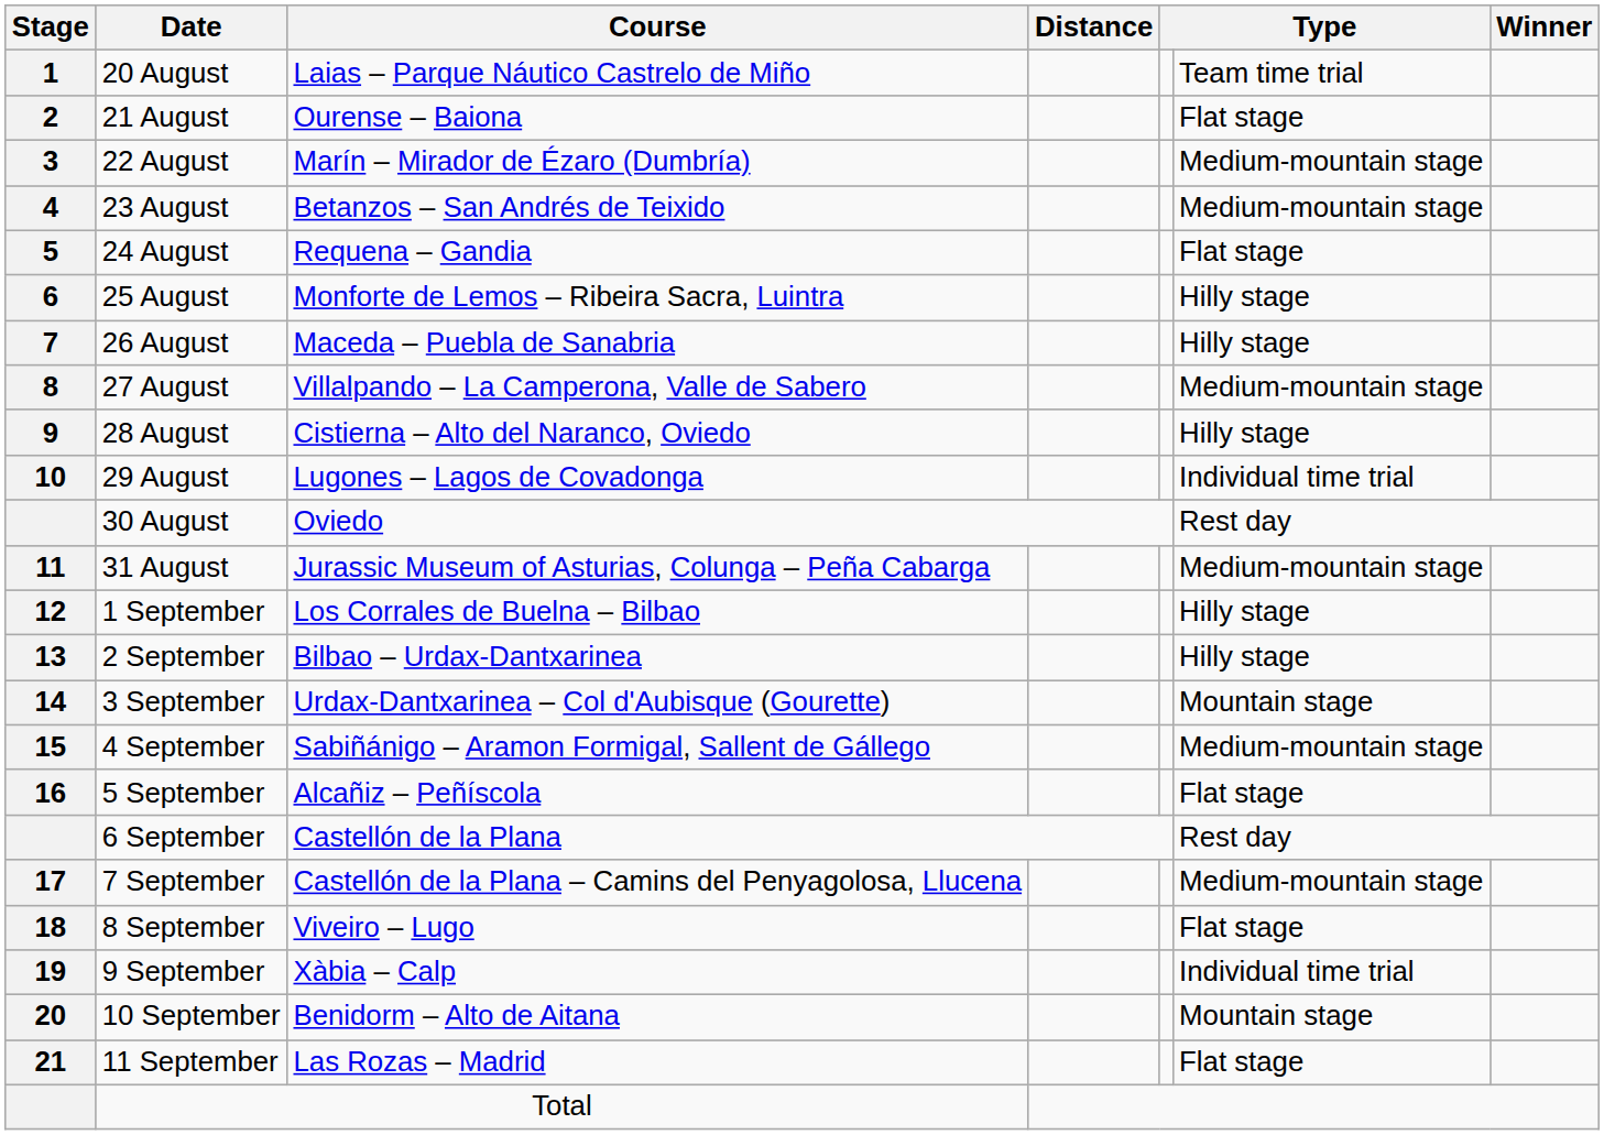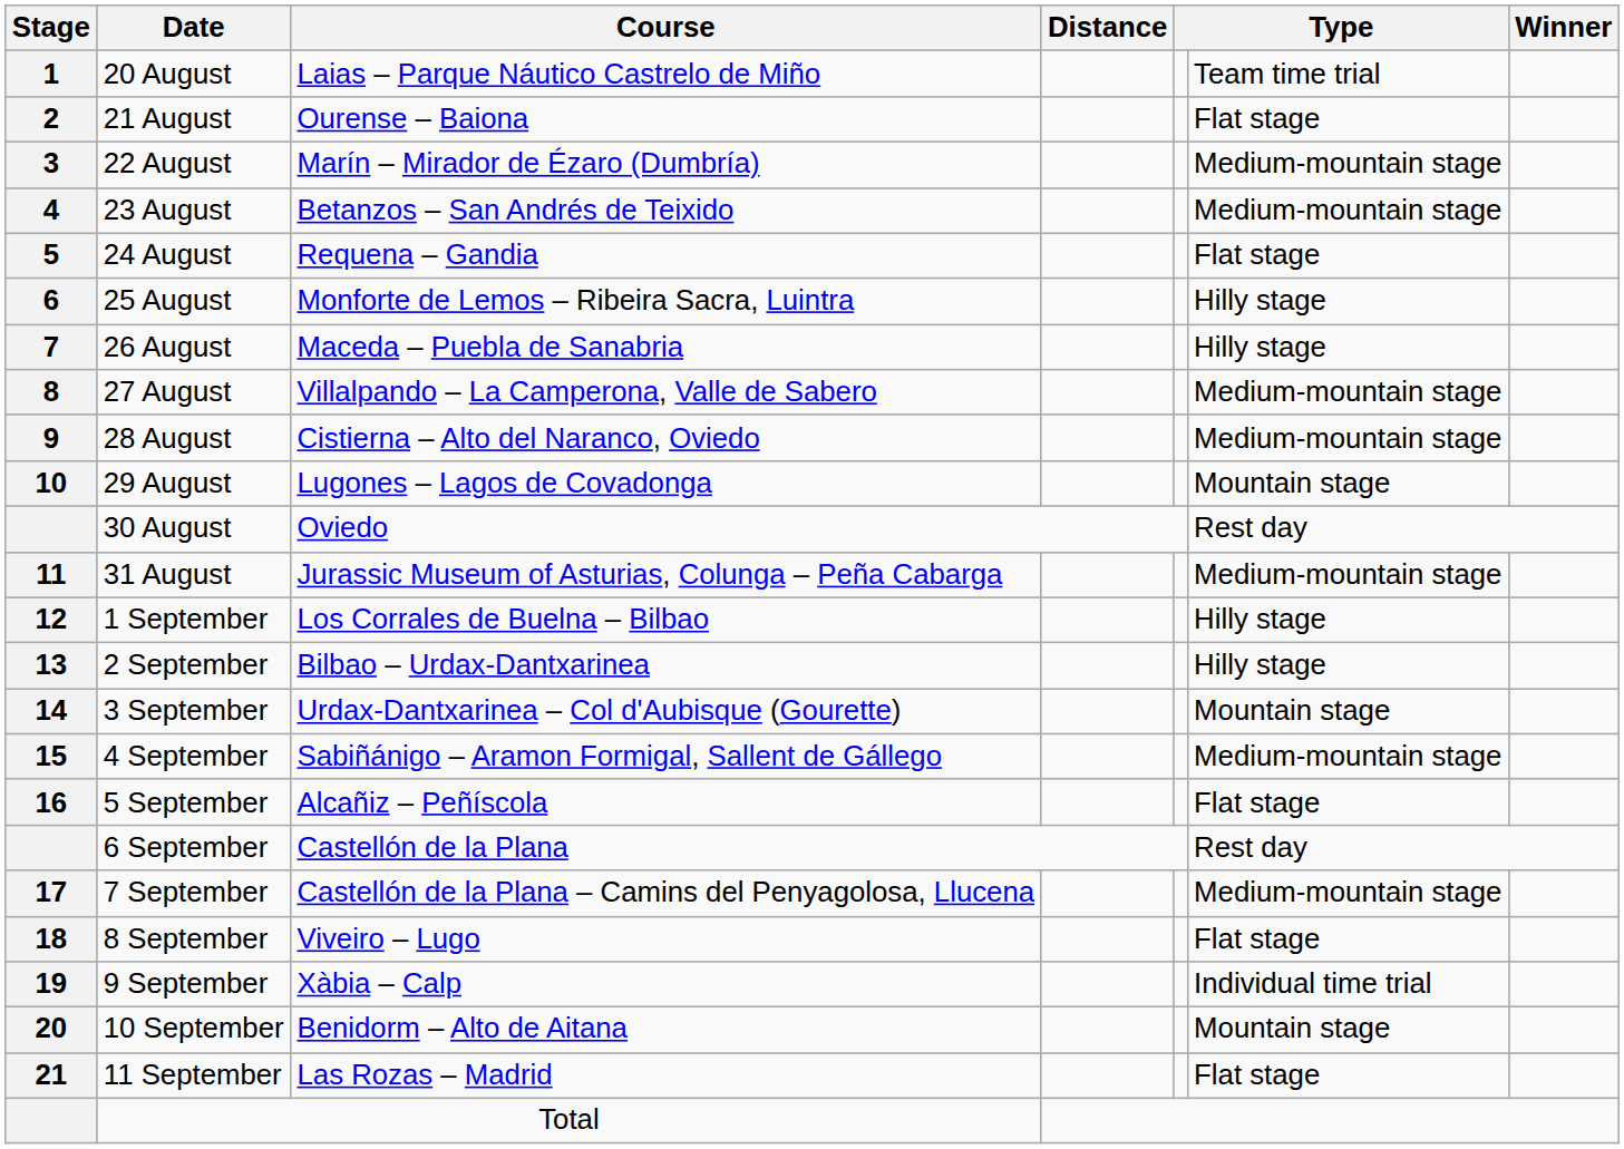 <table class="wikitable">
 <tr>
 <th scope="col">Stage</th>
 <th scope="col">Date</th>
 <th scope="col">Course</th>
 <th scope="col">Distance</th>
 <th scope="col" colspan="2">Type</th>
 <th scope="col">Winner</th>
 </tr>
 <tr>
 <th scope="row">1</th>
 <td>20 August</td>
 <td><a href='#'>Laias</a> – <a href='#'>Parque Náutico Castrelo de Miño</a></td>
 <td style="text-align:center;"></td>
 <td></td>
 <td>Team time trial</td>
 <td> </td>
 </tr>
 <tr>
 <th scope="row">2</th>
 <td>21 August</td>
 <td><a href='#'>Ourense</a> – <a href='#'>Baiona</a></td>
 <td style="text-align:center;"></td>
 <td></td>
 <td>Flat stage</td>
 <td></td>
 </tr>
 <tr>
 <th scope="row">3</th>
 <td>22 August</td>
 <td><a href='#'>Marín</a> – <a href='#'>Mirador de Ézaro (Dumbría)</a></td>
 <td style="text-align:center;"></td>
 <td></td>
 <td>Medium-mountain stage</td>
 <td></td>
 </tr>
 <tr>
 <th scope="row">4</th>
 <td>23 August</td>
 <td><a href='#'>Betanzos</a> – <a href='#'>San Andrés de Teixido</a></td>
 <td style="text-align:center;"></td>
 <td></td>
 <td>Medium-mountain stage</td>
 <td></td>
 </tr>
 <tr>
 <th scope="row">5</th>
 <td>24 August</td>
 <td><a href='#'>Requena</a> – <a href='#'>Gandia</a></td>
 <td style="text-align:center;"></td>
 <td></td>
 <td>Flat stage</td>
 <td></td>
 </tr>
 <tr>
 <th scope="row">6</th>
 <td>25 August</td>
 <td><a href='#'>Monforte de Lemos</a> – Ribeira Sacra, <a href='#'>Luintra</a></td>
 <td style="text-align:center;"></td>
 <td></td>
 <td>Hilly stage</td>
 <td></td>
 </tr>
 <tr>
 <th scope="row">7</th>
 <td>26 August</td>
 <td><a href='#'>Maceda</a> – <a href='#'>Puebla de Sanabria</a></td>
 <td style="text-align:center;"></td>
 <td></td>
 <td>Hilly stage</td>
 <td></td>
 </tr>
 <tr>
 <th scope="row">8</th>
 <td>27 August</td>
 <td><a href='#'>Villalpando</a> – <a href='#'>La Camperona</a>, <a href='#'>Valle de Sabero</a></td>
 <td style="text-align:center;"></td>
 <td></td>
 <td>Medium-mountain stage</td>
 <td></td>
 </tr>
 <tr>
 <th scope="row">9</th>
 <td>28 August</td>
 <td><a href='#'>Cistierna</a> – <a href='#'>Alto del Naranco</a>, <a href='#'>Oviedo</a></td>
 <td style="text-align:center;"></td>
 <td></td>
-<td>Hilly stage</td>
+<td>Medium-mountain stage</td>
 <td></td>
 </tr>
 <tr>
 <th scope="row">10</th>
 <td>29 August</td>
 <td><a href='#'>Lugones</a> – <a href='#'>Lagos de Covadonga</a></td>
 <td style="text-align:center;"></td>
 <td></td>
-<td>Individual time trial</td>
+<td>Mountain stage</td>
 <td></td>
 </tr>
 <tr>
 <th></th>
 <td>30 August</td>
 <td colspan="3" style="text-align:left;"><a href='#'>Oviedo</a></td>
 <td colspan="2">Rest day</td>
 </tr>
 <tr>
 <th scope="row">11</th>
 <td>31 August</td>
 <td><a href='#'>Jurassic Museum of Asturias</a>, <a href='#'>Colunga</a> – <a href='#'>Peña Cabarga</a></td>
 <td style="text-align:center;"></td>
 <td></td>
 <td>Medium-mountain stage</td>
 <td></td>
 </tr>
 <tr>
 <th scope="row">12</th>
 <td>1 September</td>
 <td><a href='#'>Los Corrales de Buelna</a> – <a href='#'>Bilbao</a></td>
 <td style="text-align:center;"></td>
 <td></td>
 <td>Hilly stage</td>
 <td></td>
 </tr>
 <tr>
 <th scope="row">13</th>
 <td>2 September</td>
 <td><a href='#'>Bilbao</a> – <a href='#'>Urdax-Dantxarinea</a></td>
 <td style="text-align:center;"></td>
 <td></td>
 <td>Hilly stage</td>
 <td></td>
 </tr>
 <tr>
 <th scope="row">14</th>
 <td>3 September</td>
 <td><a href='#'>Urdax-Dantxarinea</a> – <a href='#'>Col d'Aubisque</a> (<a href='#'>Gourette</a>)</td>
 <td style="text-align:center;"></td>
 <td></td>
 <td>Mountain stage</td>
 <td></td>
 </tr>
 <tr>
 <th scope="row">15</th>
 <td>4 September</td>
 <td><a href='#'>Sabiñánigo</a> – <a href='#'>Aramon Formigal</a>, <a href='#'>Sallent de Gállego</a></td>
 <td style="text-align:center;"></td>
 <td></td>
 <td>Medium-mountain stage</td>
 <td></td>
 </tr>
 <tr>
 <th scope="row">16</th>
 <td>5 September</td>
 <td><a href='#'>Alcañiz</a> – <a href='#'>Peñíscola</a></td>
 <td style="text-align:center;"></td>
 <td></td>
 <td>Flat stage</td>
 <td></td>
 </tr>
 <tr>
 <th></th>
 <td>6 September</td>
 <td colspan="3" style="text-align:left;"><a href='#'>Castellón de la Plana</a></td>
 <td colspan="2">Rest day</td>
 </tr>
 <tr>
 <th scope="row">17</th>
 <td>7 September</td>
 <td><a href='#'>Castellón de la Plana</a> – Camins del Penyagolosa, <a href='#'>Llucena</a></td>
 <td style="text-align:center;"></td>
 <td></td>
 <td>Medium-mountain stage</td>
 <td></td>
 </tr>
 <tr>
 <th scope="row">18</th>
 <td>8 September</td>
 <td><a href='#'>Viveiro</a> – <a href='#'>Lugo</a></td>
 <td style="text-align:center;"></td>
 <td></td>
 <td>Flat stage</td>
 <td></td>
 </tr>
 <tr>
 <th scope="row">19</th>
 <td>9 September</td>
 <td><a href='#'>Xàbia</a> – <a href='#'>Calp</a></td>
 <td style="text-align:center;"></td>
 <td></td>
 <td>Individual time trial</td>
 <td></td>
 </tr>
 <tr>
 <th scope="row">20</th>
 <td>10 September</td>
 <td><a href='#'>Benidorm</a> – <a href='#'>Alto de Aitana</a></td>
 <td style="text-align:center;"></td>
 <td></td>
 <td>Mountain stage</td>
 <td></td>
 </tr>
 <tr>
 <th scope="row">21</th>
 <td>11 September</td>
 <td><a href='#'>Las Rozas</a> – <a href='#'>Madrid</a></td>
 <td style="text-align:center;"></td>
 <td></td>
 <td>Flat stage</td>
 <td></td>
 </tr>
 <tr>
 <th scope="row"></th>
 <td colspan="2" style="text-align:center">Total</td>
 <td colspan="5" style="text-align:center"></td>
 </tr>
 </table>
